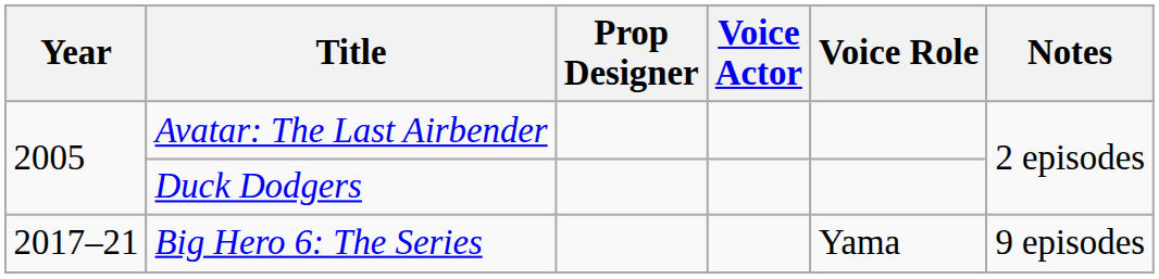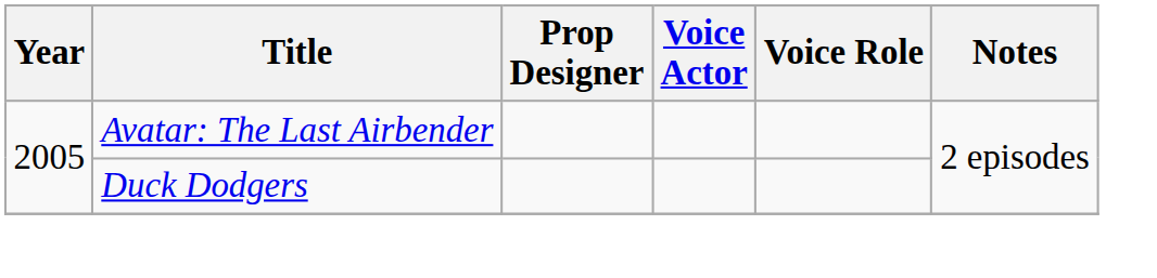 <table class="wikitable">
 <tr>
 <th>Year</th>
 <th>Title</th>
 <th>Prop<br>Designer</th>
 <th><a href='#'>Voice<br>Actor</a></th>
 <th>Voice Role</th>
 <th>Notes</th>
 </tr>
 <tr>
 <td rowspan=2>2005</td>
 <td><em><a href='#'>Avatar: The Last Airbender</a></em></td>
 <td></td>
 <td></td>
 <td></td>
 <td rowspan=2>2 episodes</td>
 </tr>
 <tr>
 <td><em><a href='#'>Duck Dodgers</a></em></td>
 <td></td>
 <td></td>
 <td></td>
 </tr>
 <tr>
-<td>2017–21</td>
-<td><em><a href='#'>Big Hero 6: The Series</a></em></td>
-<td></td>
-<td></td>
-<td>Yama</td>
-<td>9 episodes</td>
-</tr>
-<tr>
 </tr>
 </table>
